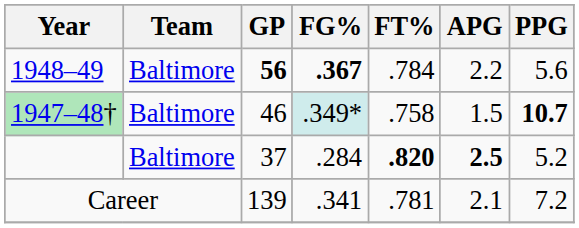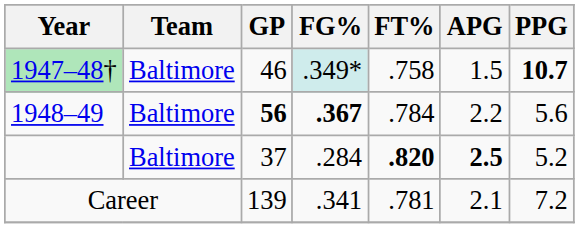 <table class="wikitable sortable" style="font-size:95%; text-align:right;">
 <tr>
 <th>Year</th>
 <th>Team</th>
 <th>GP</th>
 <th>FG%</th>
 <th>FT%</th>
 <th>APG</th>
 <th>PPG</th>
 </tr>
 <tr>
+<td style="text-align:left; background:#afe6ba;"><a href='#'>1947–48</a>†</td>
+<td style="text-align:left;"><a href='#'>Baltimore</a></td>
+<td>46</td>
+<td bgcolor="CFECEC">.349*</td>
+<td>.758</td>
+<td>1.5</td>
+<td><strong>10.7</strong></td>
+</tr>
+<tr>
 <td style="text-align:left;"><a href='#'>1948–49</a></td>
 <td style="text-align:left;"><a href='#'>Baltimore</a></td>
 <td><strong>56</strong></td>
 <td><strong>.367</strong></td>
 <td>.784</td>
 <td>2.2</td>
 <td>5.6</td>
-</tr>
-<tr>
-<td style="text-align:left; background:#afe6ba;"><a href='#'>1947–48</a>†</td>
-<td style="text-align:left;"><a href='#'>Baltimore</a></td>
-<td>46</td>
-<td bgcolor="CFECEC">.349*</td>
-<td>.758</td>
-<td>1.5</td>
-<td><strong>10.7</strong></td>
 </tr>
 <tr>
 <td style="text-align:left;"></td>
 <td style="text-align:left;"><a href='#'>Baltimore</a></td>
 <td>37</td>
 <td>.284</td>
 <td><strong>.820</strong></td>
 <td><strong>2.5</strong></td>
 <td>5.2</td>
 </tr>
 <tr>
 <td style="text-align:center;" colspan="2">Career</td>
 <td>139</td>
 <td>.341</td>
 <td>.781</td>
 <td>2.1</td>
 <td>7.2</td>
 </tr>
 <tr>
 </tr>
 </table>
